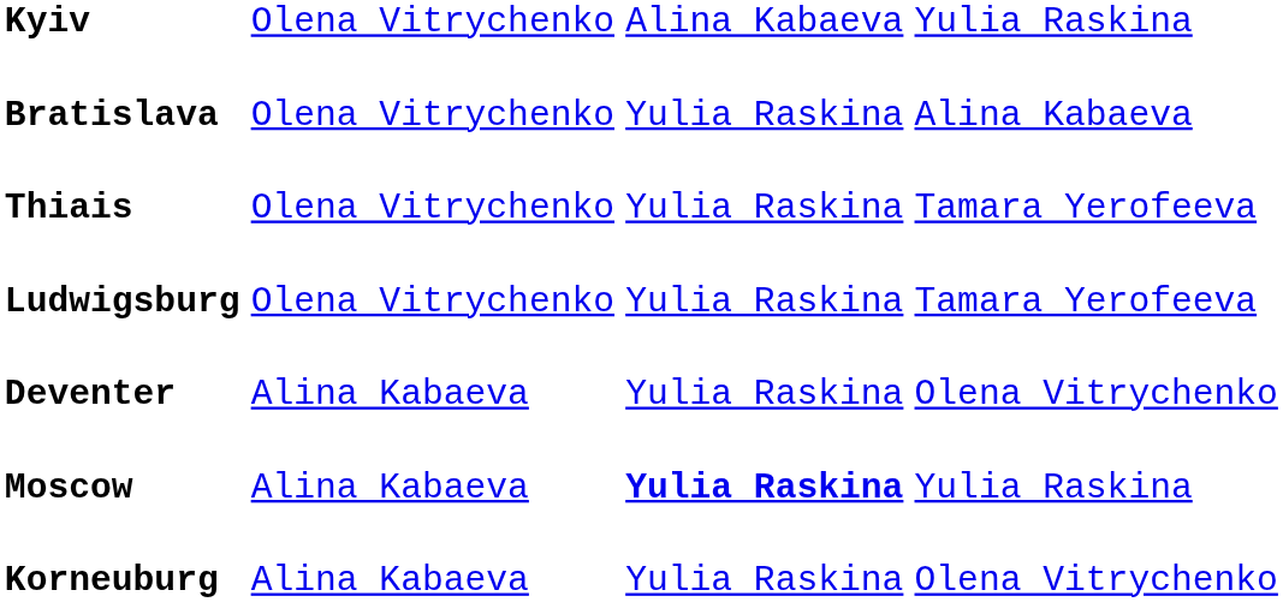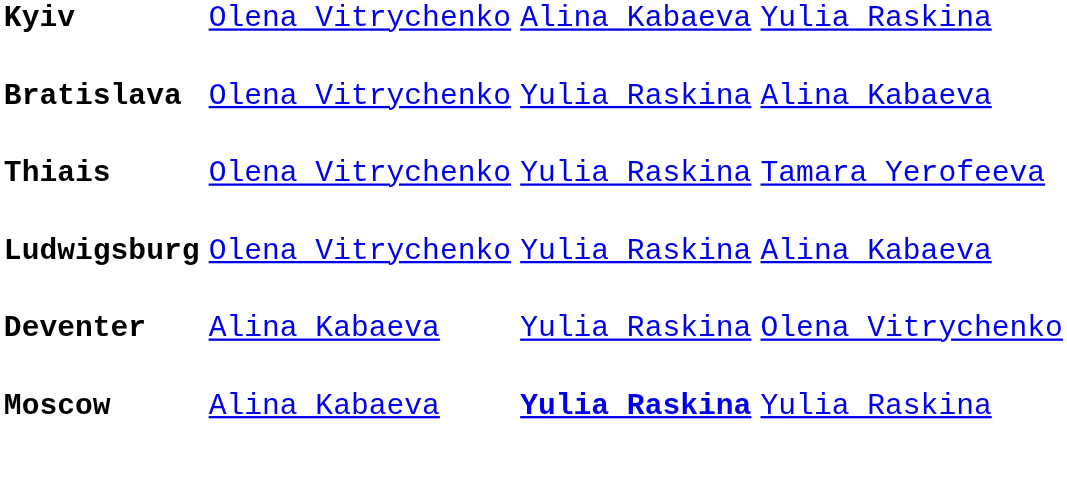 <table>
 <tr>
 <th scope=row style="text-align:left">Kyiv</th>
 <td style="height:30px;"> <a href='#'>Olena Vitrychenko</a></td>
 <td style="height:30px;"> <a href='#'>Alina Kabaeva</a></td>
 <td style="height:30px;"> <a href='#'>Yulia Raskina</a></td>
 </tr>
 <tr>
 <th scope=row style="text-align:left">Bratislava</th>
 <td style="height:30px;"> <a href='#'>Olena Vitrychenko</a></td>
 <td style="height:30px;"> <a href='#'>Yulia Raskina</a></td>
 <td style="height:30px;"> <a href='#'>Alina Kabaeva</a></td>
 </tr>
 <tr>
 <th scope=row style="text-align:left">Thiais</th>
 <td style="height:30px;"> <a href='#'>Olena Vitrychenko</a></td>
 <td style="height:30px;"> <a href='#'>Yulia Raskina</a></td>
 <td style="height:30px;"> <a href='#'>Tamara Yerofeeva</a></td>
 </tr>
 <tr>
 <th scope=row style="text-align:left">Ludwigsburg</th>
 <td style="height:30px;"> <a href='#'>Olena Vitrychenko</a></td>
 <td style="height:30px;"> <a href='#'>Yulia Raskina</a></td>
-<td style="height:30px;"> <a href='#'>Tamara Yerofeeva</a></td>
+<td style="height:30px;"> <a href='#'>Alina Kabaeva</a></td>
 </tr>
 <tr>
 <th scope=row style="text-align:left">Deventer</th>
 <td style="height:30px;"> <a href='#'>Alina Kabaeva</a></td>
 <td style="height:30px;"> <a href='#'>Yulia Raskina</a></td>
 <td style="height:30px;"> <a href='#'>Olena Vitrychenko</a></td>
 </tr>
 <tr>
 <th scope=row style="text-align:left">Moscow</th>
 <td style="height:30px;"> <a href='#'>Alina Kabaeva</a></td>
 <td style="height:30px;"><strong> <a href='#'>Yulia Raskina</a></strong></td>
 <td style="height:30px;"> <a href='#'>Yulia Raskina</a></td>
 </tr>
 <tr>
-<th scope=row style="text-align:left">Korneuburg</th>
-<td style="height:30px;"> <a href='#'>Alina Kabaeva</a></td>
-<td style="height:30px;"> <a href='#'>Yulia Raskina</a></td>
-<td style="height:30px;"> <a href='#'>Olena Vitrychenko</a></td>
-</tr>
-<tr>
 </tr>
 </table>
